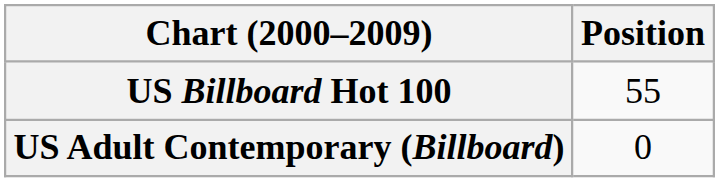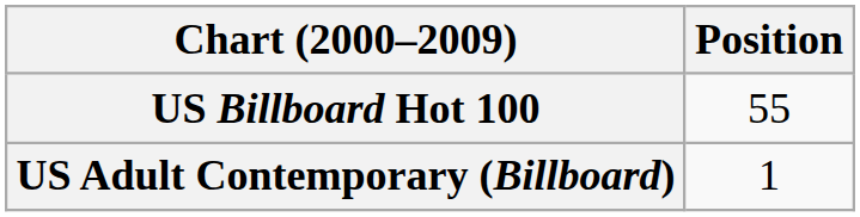 <table class="wikitable plainrowheaders" style="text-align:center">
 <tr>
 <th>Chart (2000–2009)</th>
 <th>Position</th>
 </tr>
 <tr>
 <th scope="row">US <em>Billboard</em> Hot 100</th>
 <td>55</td>
 </tr>
 <tr>
 <th scope="row">US Adult Contemporary (<em>Billboard</em>)</th>
-<td>0</td>
+<td>1</td>
 </tr>
 </table>
